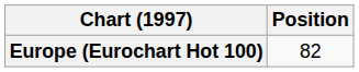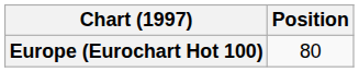 <table class="wikitable plainrowheaders" style="text-align:center">
 <tr>
 <th>Chart (1997)</th>
 <th>Position</th>
 </tr>
 <tr>
 <th scope="row">Europe (Eurochart Hot 100)</th>
-<td>82</td>
+<td>80</td>
 </tr>
 </table>
